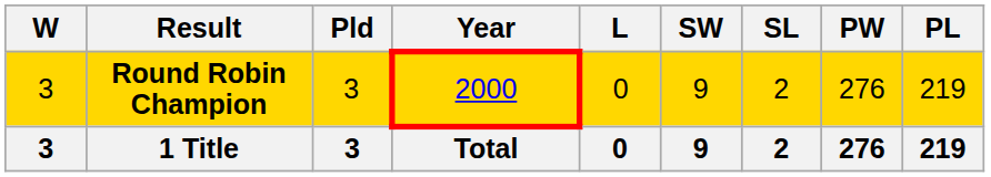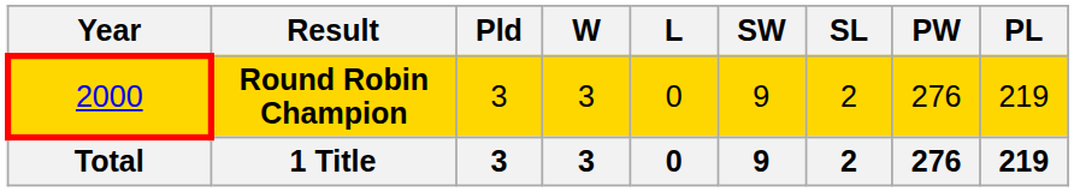 <table class="wikitable" style="text-align: center;font-size:90%;">
 <tr>
-<th width=35>W</th>
+<th width=90>Year</th>
 <th width=110>Result</th>
 <th width=35>Pld</th>
-<th width=90>Year</th>
+<th width=35>W</th>
 <th width=35>L</th>
 <th width=35>SW</th>
 <th width=35>SL</th>
 <th width=35>PW</th>
 <th width=35>PL</th>
 </tr>
 <tr bgcolor=gold>
-<td>3</td>
+<td style="border:3px solid red"> <a href='#'>2000</a></td>
 <td><strong>Round Robin Champion</strong></td>
 <td>3</td>
-<td style="border:3px solid red"> <a href='#'>2000</a></td>
+<td>3</td>
 <td>0</td>
 <td>9</td>
 <td>2</td>
 <td>276</td>
 <td>219</td>
 </tr>
 <tr>
-<th>3</th>
+<th>Total</th>
 <th>1 Title</th>
 <th>3</th>
-<th>Total</th>
+<th>3</th>
 <th>0</th>
 <th>9</th>
 <th>2</th>
 <th>276</th>
 <th>219</th>
 </tr>
 </table>
